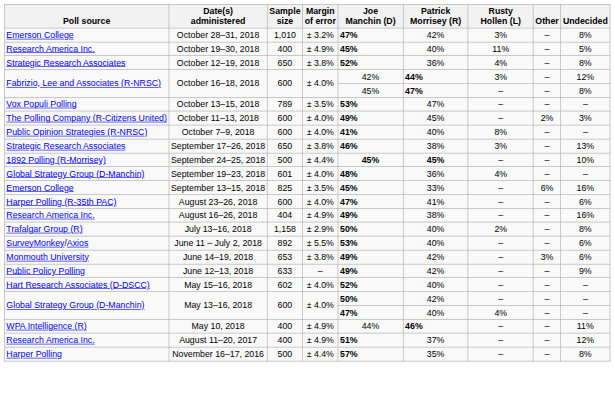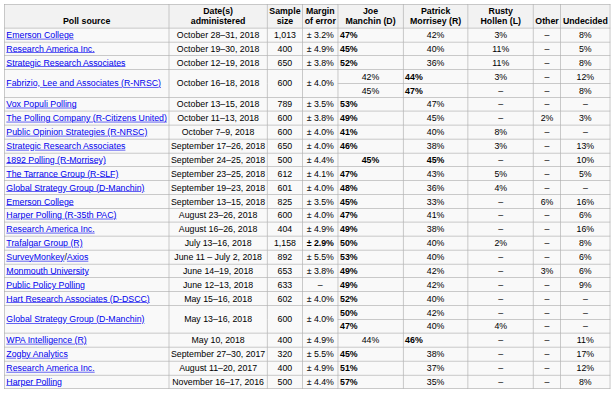 <table class="wikitable" style="font-size:90%">
 <tr valign=bottom>
 <th>Poll source</th>
 <th>Date(s)<br>administered</th>
 <th>Sample<br>size</th>
 <th>Margin<br>of error</th>
 <th style="width:100px;">Joe<br>Manchin (D)</th>
 <th style="width:100px;">Patrick<br>Morrisey (R)</th>
 <th style="width:100px;">Rusty<br>Hollen (L)</th>
 <th>Other</th>
 <th>Undecided</th>
 </tr>
 <tr>
 <td><a href='#'>Emerson College</a></td>
 <td align=center>October 28–31, 2018</td>
-<td align=center>1,010</td>
+<td align=center>1,013</td>
 <td align=center>± 3.2%</td>
 <td><strong>47%</strong></td>
 <td align=center>42%</td>
 <td align=center>3%</td>
 <td align=center>–</td>
 <td align=center>8%</td>
 </tr>
 <tr>
 <td><a href='#'>Research America Inc.</a></td>
 <td align=center>October 19–30, 2018</td>
 <td align=center>400</td>
 <td align=center>± 4.9%</td>
 <td><strong>45%</strong></td>
 <td align=center>40%</td>
 <td align=center>11%</td>
 <td align=center>–</td>
 <td align=center>5%</td>
 </tr>
 <tr>
 <td><a href='#'>Strategic Research Associates</a></td>
 <td align=center>October 12–19, 2018</td>
 <td align=center>650</td>
 <td align=center>± 3.8%</td>
 <td><strong>52%</strong></td>
 <td align=center>36%</td>
-<td align=center>4%</td>
+<td align=center>11%</td>
 <td align=center>–</td>
 <td align=center>8%</td>
 </tr>
 <tr>
 <td rowspan=2><a href='#'>Fabrizio, Lee and Associates (R-NRSC)</a></td>
 <td rowspan=2 align=center>October 16–18, 2018</td>
 <td rowspan=2 align=center>600</td>
 <td rowspan=2 align=center>± 4.0%</td>
 <td align=center>42%</td>
 <td><strong>44%</strong></td>
 <td align=center>3%</td>
 <td align=center>–</td>
 <td align=center>12%</td>
 </tr>
 <tr>
 <td align=center>45%</td>
 <td><strong>47%</strong></td>
 <td align=center>–</td>
 <td align=center>–</td>
 <td align=center>8%</td>
 </tr>
 <tr>
 <td><a href='#'>Vox Populi Polling</a></td>
 <td align=center>October 13–15, 2018</td>
 <td align=center>789</td>
 <td align=center>± 3.5%</td>
 <td><strong>53%</strong></td>
 <td align=center>47%</td>
 <td align=center>–</td>
 <td align=center>–</td>
 <td align=center>–</td>
 </tr>
 <tr>
 <td><a href='#'>The Polling Company (R-Citizens United)</a></td>
 <td align=center>October 11–13, 2018</td>
 <td align=center>600</td>
-<td align=center>± 4.0%</td>
+<td align=center>± 3.8%</td>
 <td><strong>49%</strong></td>
 <td align=center>45%</td>
 <td align=center>–</td>
 <td align=center>2%</td>
 <td align=center>3%</td>
 </tr>
 <tr>
 <td><a href='#'>Public Opinion Strategies (R-NRSC)</a></td>
 <td align=center>October 7–9, 2018</td>
 <td align=center>600</td>
 <td align=center>± 4.0%</td>
 <td><strong>41%</strong></td>
 <td align=center>40%</td>
 <td align=center>8%</td>
 <td align=center>–</td>
 <td align=center>–</td>
 </tr>
 <tr>
 <td><a href='#'>Strategic Research Associates</a></td>
 <td align=center>September 17–26, 2018</td>
 <td align=center>650</td>
-<td align=center>± 3.8%</td>
+<td align=center>± 4.0%</td>
 <td><strong>46%</strong></td>
 <td align=center>38%</td>
 <td align=center>3%</td>
 <td align=center>–</td>
 <td align=center>13%</td>
 </tr>
 <tr>
 <td><a href='#'>1892 Polling (R-Morrisey)</a></td>
 <td align=center>September 24–25, 2018</td>
 <td align=center>500</td>
 <td align=center>± 4.4%</td>
 <td align=center><strong>45%</strong></td>
 <td align=center><strong>45%</strong></td>
 <td align=center>–</td>
 <td align=center>–</td>
 <td align=center>10%</td>
+</tr>
+<tr>
+<td><a href='#'>The Tarrance Group (R-SLF)</a></td>
+<td align=center>September 23–25, 2018</td>
+<td align=center>612</td>
+<td align=center>± 4.1%</td>
+<td><strong>47%</strong></td>
+<td align=center>43%</td>
+<td align=center>5%</td>
+<td align=center>–</td>
+<td align=center>5%</td>
 </tr>
 <tr>
 <td><a href='#'>Global Strategy Group (D-Manchin)</a></td>
 <td align=center>September 19–23, 2018</td>
 <td align=center>601</td>
 <td align=center>± 4.0%</td>
 <td><strong>48%</strong></td>
 <td align=center>36%</td>
 <td align=center>4%</td>
 <td align=center>–</td>
 <td align=center>–</td>
 </tr>
 <tr>
 <td><a href='#'>Emerson College</a></td>
 <td align=center>September 13–15, 2018</td>
 <td align=center>825</td>
 <td align=center>± 3.5%</td>
 <td><strong>45%</strong></td>
 <td align=center>33%</td>
 <td align=center>–</td>
 <td align=center>6%</td>
 <td align=center>16%</td>
 </tr>
 <tr>
 <td><a href='#'>Harper Polling (R-35th PAC)</a></td>
 <td align=center>August 23–26, 2018</td>
 <td align=center>600</td>
 <td align=center>± 4.0%</td>
 <td><strong>47%</strong></td>
 <td align=center>41%</td>
 <td align=center>–</td>
 <td align=center>–</td>
 <td align=center>6%</td>
 </tr>
 <tr>
 <td><a href='#'>Research America Inc.</a></td>
 <td align=center>August 16–26, 2018</td>
 <td align=center>404</td>
 <td align=center>± 4.9%</td>
 <td><strong>49%</strong></td>
 <td align=center>38%</td>
 <td align=center>–</td>
 <td align=center>–</td>
 <td align=center>16%</td>
 </tr>
 <tr>
 <td><a href='#'>Trafalgar Group (R)</a></td>
 <td align=center>July 13–16, 2018</td>
 <td align=center>1,158</td>
-<td align=center>± 2.9%</td>
+<td align=center><strong>± 2.9%</strong></td>
 <td><strong>50%</strong></td>
 <td align=center>40%</td>
 <td align=center>2%</td>
 <td align=center>–</td>
 <td align=center>8%</td>
 </tr>
 <tr>
 <td><a href='#'>SurveyMonkey</a>/<a href='#'>Axios</a></td>
 <td align=center>June 11 – July 2, 2018</td>
 <td align=center>892</td>
 <td align=center>± 5.5%</td>
 <td><strong>53%</strong></td>
 <td align=center>40%</td>
 <td align=center>–</td>
 <td align=center>–</td>
 <td align=center>6%</td>
 </tr>
 <tr>
 <td><a href='#'>Monmouth University</a></td>
 <td align=center>June 14–19, 2018</td>
 <td align=center>653</td>
 <td align=center>± 3.8%</td>
 <td><strong>49%</strong></td>
 <td align=center>42%</td>
 <td align=center>–</td>
 <td align=center>3%</td>
 <td align=center>6%</td>
 </tr>
 <tr>
 <td><a href='#'>Public Policy Polling</a></td>
 <td align=center>June 12–13, 2018</td>
 <td align=center>633</td>
 <td align=center>–</td>
 <td><strong>49%</strong></td>
 <td align=center>42%</td>
 <td align=center>–</td>
 <td align=center>–</td>
 <td align=center>9%</td>
 </tr>
 <tr>
 <td><a href='#'>Hart Research Associates (D-DSCC)</a></td>
 <td align=center>May 15–16, 2018</td>
 <td align=center>602</td>
 <td align=center>± 4.0%</td>
 <td><strong>52%</strong></td>
 <td align=center>40%</td>
 <td align=center>–</td>
 <td align=center>–</td>
 <td align=center>–</td>
 </tr>
 <tr>
 <td rowspan=2><a href='#'>Global Strategy Group (D-Manchin)</a></td>
 <td rowspan=2 align=center>May 13–16, 2018</td>
 <td rowspan=2 align=center>600</td>
 <td rowspan=2 align=center>± 4.0%</td>
 <td><strong>50%</strong></td>
 <td align=center>42%</td>
 <td align=center>–</td>
 <td align=center>–</td>
 <td align=center>–</td>
 </tr>
 <tr>
 <td><strong>47%</strong></td>
 <td align=center>40%</td>
 <td align=center>4%</td>
 <td align=center>–</td>
 <td align=center>–</td>
 </tr>
 <tr>
 <td><a href='#'>WPA Intelligence (R)</a></td>
 <td align=center>May 10, 2018</td>
 <td align=center>400</td>
 <td align=center>± 4.9%</td>
 <td align=center>44%</td>
 <td><strong>46%</strong></td>
 <td align=center>–</td>
 <td align=center>–</td>
 <td align=center>11%</td>
 </tr>
 <tr>
+<td><a href='#'>Zogby Analytics</a></td>
+<td align=center>September 27–30, 2017</td>
+<td align=center>320</td>
+<td align=center>± 5.5%</td>
+<td><strong>45%</strong></td>
+<td align=center>38%</td>
+<td align=center>–</td>
+<td align=center>–</td>
+<td align=center>17%</td>
+</tr>
+<tr>
 <td><a href='#'>Research America Inc.</a></td>
 <td align=center>August 11–20, 2017</td>
 <td align=center>400</td>
 <td align=center>± 4.9%</td>
 <td><strong>51%</strong></td>
 <td align=center>37%</td>
 <td align=center>–</td>
 <td align=center>–</td>
 <td align=center>12%</td>
 </tr>
 <tr>
 <td><a href='#'>Harper Polling</a></td>
 <td align=center>November 16–17, 2016</td>
 <td align=center>500</td>
 <td align=center>± 4.4%</td>
 <td><strong>57%</strong></td>
 <td align=center>35%</td>
 <td align=center>–</td>
 <td align=center>–</td>
 <td align=center>8%</td>
 </tr>
 </table>
